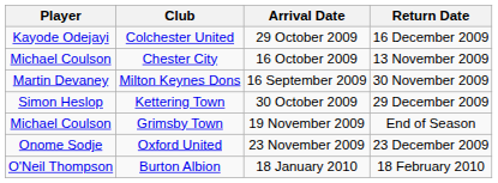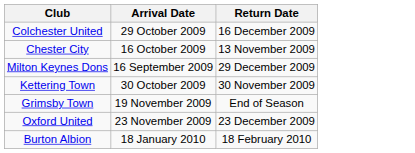 <table class="wikitable" style="text-align: center">
 <tr>
-<th>Player</th>
 <th>Club</th>
 <th>Arrival Date</th>
 <th>Return Date</th>
 </tr>
 <tr>
-<td><a href='#'>Kayode Odejayi</a></td>
 <td><a href='#'>Colchester United</a></td>
 <td>29 October 2009</td>
 <td>16 December 2009</td>
 </tr>
 <tr>
-<td><a href='#'>Michael Coulson</a></td>
 <td><a href='#'>Chester City</a></td>
 <td>16 October 2009</td>
 <td>13 November 2009</td>
 </tr>
 <tr>
-<td><a href='#'>Martin Devaney</a></td>
 <td><a href='#'>Milton Keynes Dons</a></td>
 <td>16 September 2009</td>
+<td>29 December 2009</td>
+</tr>
+<tr>
+<td><a href='#'>Kettering Town</a></td>
+<td>30 October 2009</td>
 <td>30 November 2009</td>
 </tr>
 <tr>
-<td><a href='#'>Simon Heslop</a></td>
-<td><a href='#'>Kettering Town</a></td>
-<td>30 October 2009</td>
-<td>29 December 2009</td>
-</tr>
-<tr>
-<td><a href='#'>Michael Coulson</a></td>
 <td><a href='#'>Grimsby Town</a></td>
 <td>19 November 2009</td>
 <td>End of Season</td>
 </tr>
 <tr>
-<td><a href='#'>Onome Sodje</a></td>
 <td><a href='#'>Oxford United</a></td>
 <td>23 November 2009</td>
 <td>23 December 2009</td>
 </tr>
 <tr>
-<td><a href='#'>O'Neil Thompson</a></td>
 <td><a href='#'>Burton Albion</a></td>
 <td>18 January 2010</td>
 <td>18 February 2010</td>
 </tr>
 </table>
